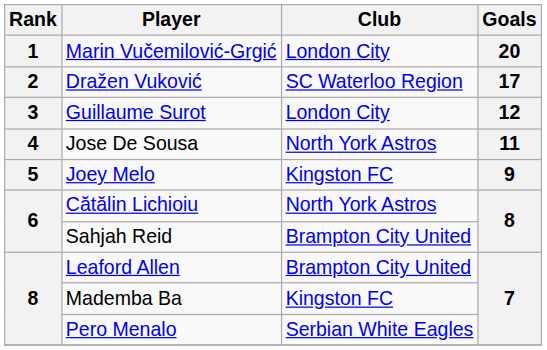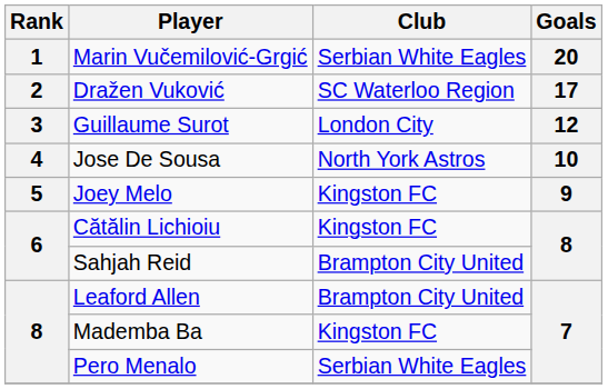 <table class="wikitable" style="text-align:center">
 <tr>
 <th>Rank</th>
 <th>Player</th>
 <th>Club</th>
 <th>Goals</th>
 </tr>
 <tr>
 <th>1</th>
 <td align="left"> <a href='#'>Marin Vučemilović-Grgić</a></td>
-<td align="left"><a href='#'>London City</a></td>
+<td align="left"><a href='#'>Serbian White Eagles</a></td>
 <th>20</th>
 </tr>
 <tr>
 <th>2</th>
 <td align="left"> <a href='#'>Dražen Vuković</a></td>
 <td align="left"><a href='#'>SC Waterloo Region</a></td>
 <th>17</th>
 </tr>
 <tr>
 <th>3</th>
 <td align="left"> <a href='#'>Guillaume Surot</a></td>
 <td align="left"><a href='#'>London City</a></td>
 <th>12</th>
 </tr>
 <tr>
 <th>4</th>
 <td align="left"> Jose De Sousa</td>
 <td align="left"><a href='#'>North York Astros</a></td>
-<th>11</th>
+<th>10</th>
 </tr>
 <tr>
 <th>5</th>
 <td align="left"> <a href='#'>Joey Melo</a></td>
 <td align="left"><a href='#'>Kingston FC</a></td>
 <th>9</th>
 </tr>
 <tr>
 <th rowspan="2">6</th>
 <td align="left"> <a href='#'>Cătălin Lichioiu</a></td>
-<td align="left"><a href='#'>North York Astros</a></td>
+<td align="left"><a href='#'>Kingston FC</a></td>
 <th rowspan="2">8</th>
 </tr>
 <tr>
 <td align="left"> Sahjah Reid</td>
 <td align="left"><a href='#'>Brampton City United</a></td>
 </tr>
 <tr>
 <th rowspan="3">8</th>
 <td align="left"> <a href='#'>Leaford Allen</a></td>
 <td align="left"><a href='#'>Brampton City United</a></td>
 <th rowspan="3">7</th>
 </tr>
 <tr>
 <td align="left"> Mademba Ba</td>
 <td align="left"><a href='#'>Kingston FC</a></td>
 </tr>
 <tr>
 <td align="left"> <a href='#'>Pero Menalo</a></td>
 <td align="left"><a href='#'>Serbian White Eagles</a></td>
 </tr>
 <tr>
 </tr>
 </table>
